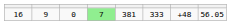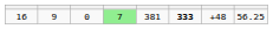 <table class="wikitable">
 <tr>
 <th width="40"></th>
 <th width="40"></th>
 <th width="40"></th>
 <th width="40"></th>
 <th width="40"></th>
 <th width="40"></th>
 <th width="40"></th>
 <th width="40"></th>
 </tr>
 <tr>
 <td align=center>16</td>
 <td align=center>9</td>
 <td align=center>0</td>
 <td align=center style="background: lightgreen;">7</td>
 <td align=center>381</td>
-<td align=center>333</td>
+<td align=center><strong>333</strong></td>
 <td align=center>+48</td>
-<td align=center>56.05</td>
+<td align=center>56.25</td>
 </tr>
 </table>
